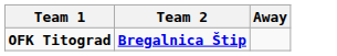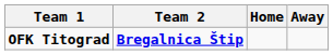 <table class="wikitable">
 <tr>
 <th>Team 1</th>
 <th>Team 2</th>
+<th>Home</th>
 <th>Away</th>
 </tr>
 <tr>
 <td><strong>OFK Titograd</strong></td>
 <td><strong><a href='#'>Bregalnica Štip</a></strong></td>
 <td></td>
+<td></td>
 </tr>
 </table>
